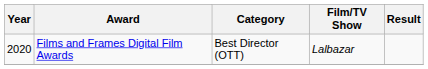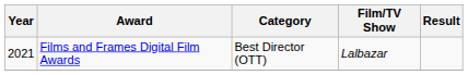 <table class="wikitable sortable">
 <tr>
 <th>Year</th>
 <th>Award</th>
 <th>Category</th>
 <th>Film/TV Show</th>
 <th>Result</th>
 </tr>
 <tr>
-<td rowspan="1">2020</td>
+<td rowspan="1">2021</td>
 <td><a href='#'>Films and Frames Digital Film Awards</a></td>
 <td>Best Director (OTT)</td>
 <td><em>Lalbazar</em></td>
 <td></td>
 </tr>
 <tr>
 </tr>
 </table>
